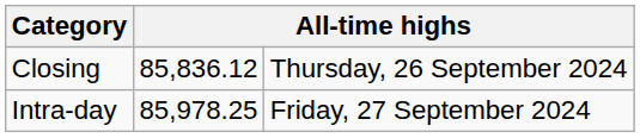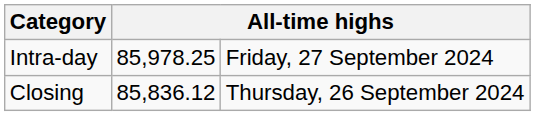 <table class="wikitable">
 <tr>
 <th>Category</th>
 <th colspan="2">All-time highs</th>
 </tr>
 <tr>
+<td>Intra-day</td>
+<td>85,978.25</td>
+<td>Friday, 27 September 2024</td>
+</tr>
+<tr>
 <td>Closing</td>
 <td>85,836.12</td>
 <td>Thursday, 26 September 2024</td>
 </tr>
-<tr>
-<td>Intra-day</td>
-<td>85,978.25</td>
-<td>Friday, 27 September 2024</td>
-</tr>
 </table>
